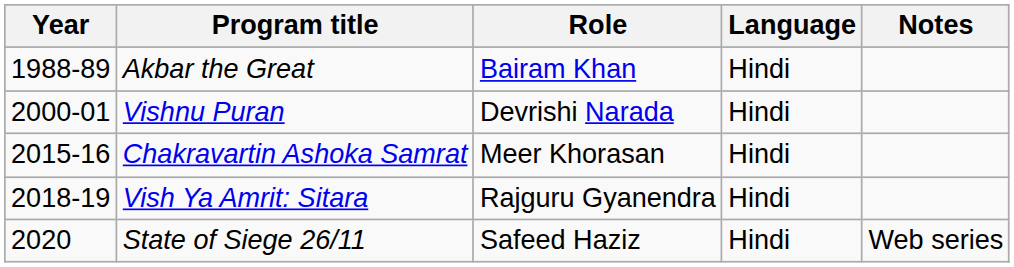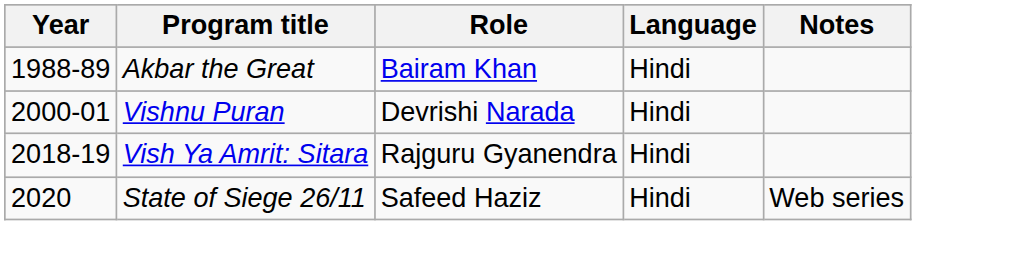 <table class="wikitable">
 <tr>
 <th>Year</th>
 <th>Program title</th>
 <th>Role</th>
 <th>Language</th>
 <th>Notes</th>
 </tr>
 <tr>
 <td>1988-89</td>
 <td><em>Akbar the Great</em></td>
 <td><a href='#'>Bairam Khan</a></td>
 <td>Hindi</td>
 <td></td>
 </tr>
 <tr>
 <td>2000-01</td>
 <td><a href='#'><em>Vishnu Puran</em></a></td>
 <td>Devrishi <a href='#'>Narada</a></td>
 <td>Hindi</td>
 <td></td>
 </tr>
 <tr>
-<td>2015-16</td>
-<td><em><a href='#'>Chakravartin Ashoka Samrat</a></em></td>
-<td>Meer Khorasan</td>
-<td>Hindi</td>
-<td></td>
-</tr>
-<tr>
 <td>2018-19</td>
 <td><em><a href='#'>Vish Ya Amrit: Sitara</a></em></td>
 <td>Rajguru Gyanendra</td>
 <td>Hindi</td>
 <td></td>
 </tr>
 <tr>
 <td>2020</td>
 <td><em>State of Siege 26/11</em></td>
 <td>Safeed Haziz</td>
 <td>Hindi</td>
 <td>Web series</td>
 </tr>
 </table>
